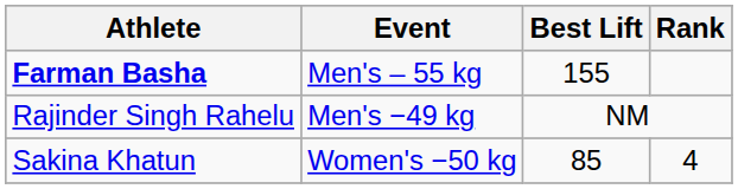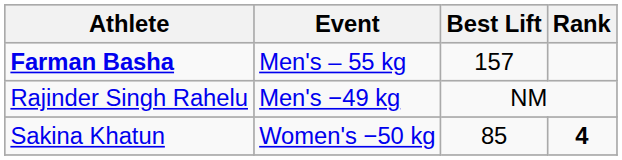 <table class="wikitable" style="text-align:center; font-size:90%">
 <tr>
 <th>Athlete</th>
 <th>Event</th>
 <th>Best Lift</th>
 <th>Rank</th>
 </tr>
 <tr>
 <td align=left><strong><a href='#'>Farman Basha</a></strong></td>
 <td align=left><a href='#'>Men's – 55 kg</a></td>
-<td>155</td>
+<td>157</td>
 <td></td>
 </tr>
 <tr>
 <td align=left><a href='#'>Rajinder Singh Rahelu</a></td>
 <td align=left><a href='#'>Men's −49 kg</a></td>
 <td colspan=2>NM</td>
 </tr>
 <tr>
 <td align=left><a href='#'>Sakina Khatun</a></td>
 <td align=left><a href='#'>Women's −50 kg</a></td>
 <td>85</td>
-<td>4</td>
+<td><strong>4</strong></td>
 </tr>
 </table>
